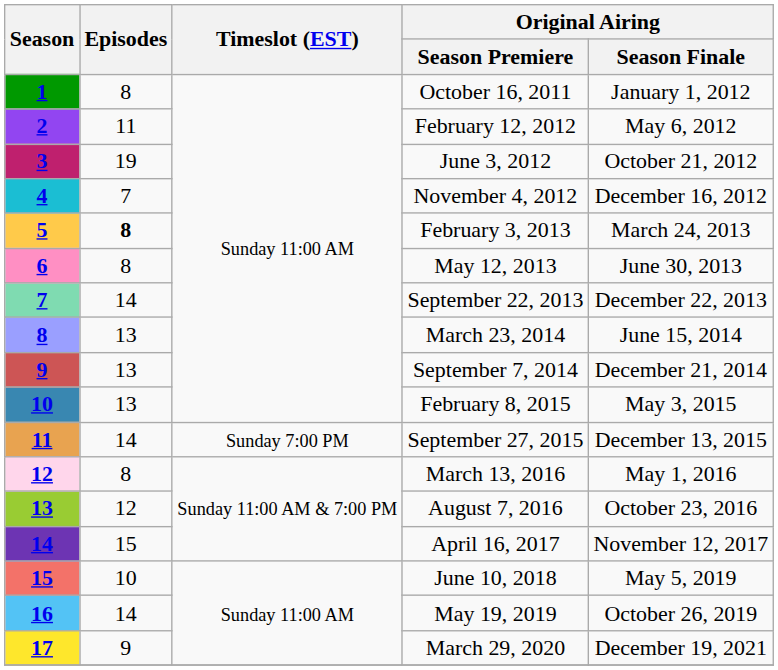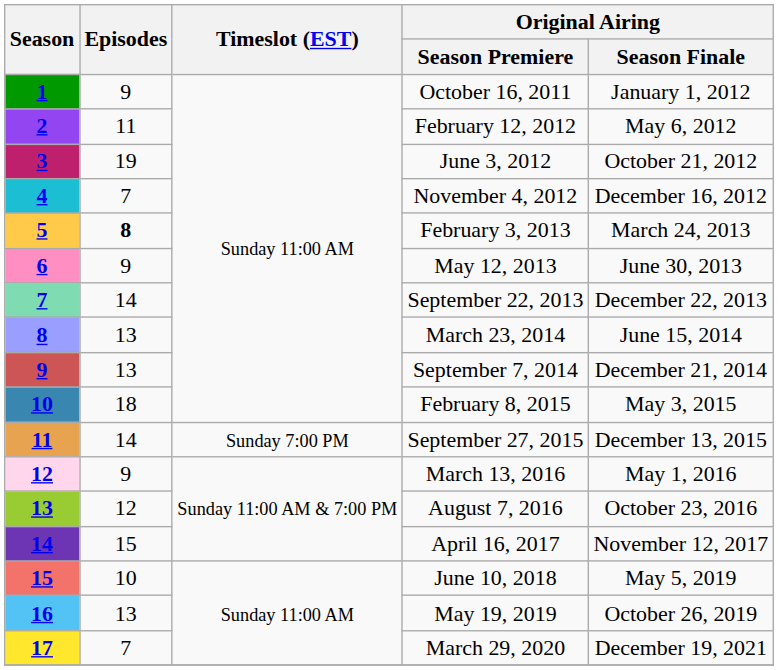 <table style="text-align:center;" class="wikitable">
 <tr>
 <th rowspan="2">Season</th>
 <th rowspan="2">Episodes</th>
 <th rowspan="2">Timeslot (<a href='#'>EST</a>)</th>
 <th colspan="3">Original Airing</th>
 </tr>
 <tr>
 <th>Season Premiere</th>
 <th>Season Finale</th>
 </tr>
 <tr>
 <th style="background:#090"><a href='#'>1</a></th>
-<td>8</td>
+<td>9</td>
 <td rowspan="10"><small>Sunday 11:00 AM</small></td>
 <td>October 16, 2011</td>
 <td>January 1, 2012</td>
 </tr>
 <tr>
 <th style="background:#9245f1"><a href='#'>2</a></th>
 <td>11</td>
 <td>February 12, 2012</td>
 <td>May 6, 2012</td>
 </tr>
 <tr>
 <th style="background:#bf206e"><a href='#'>3</a></th>
 <td>19</td>
 <td>June 3, 2012</td>
 <td>October 21, 2012</td>
 </tr>
 <tr>
 <th style="background-color: #1BBED3"><a href='#'>4</a></th>
 <td>7</td>
 <td>November 4, 2012</td>
 <td>December 16, 2012</td>
 </tr>
 <tr>
 <th style="background:#ffca4a"><a href='#'>5</a></th>
 <td><strong>8</strong></td>
 <td>February 3, 2013</td>
 <td>March 24, 2013</td>
 </tr>
 <tr>
 <th style="background:#ff8fc3;"><a href='#'>6</a></th>
-<td>8</td>
+<td>9</td>
 <td>May 12, 2013</td>
 <td>June 30, 2013</td>
 </tr>
 <tr>
 <th style="background:#7fdbb1;"><a href='#'>7</a></th>
 <td>14</td>
 <td>September 22, 2013</td>
 <td>December 22, 2013</td>
 </tr>
 <tr>
 <th style="background:#9a9fff;"><a href='#'>8</a></th>
 <td>13</td>
 <td>March 23, 2014</td>
 <td>June 15, 2014</td>
 </tr>
 <tr>
 <th style="background-color: #CD5555; color: #FFFFFF;"><a href='#'>9</a></th>
 <td>13</td>
 <td>September 7, 2014</td>
 <td>December 21, 2014</td>
 </tr>
 <tr>
 <th style="background-color: #3987b1; color: #FFFFFF;"><a href='#'>10</a></th>
-<td>13</td>
+<td>18</td>
 <td>February 8, 2015</td>
 <td>May 3, 2015</td>
 </tr>
 <tr>
 <th style="background-color: #e8a350; color: #FFFFFF;"><a href='#'>11</a></th>
 <td>14</td>
 <td rowspan="1"><small>Sunday 7:00 PM</small></td>
 <td>September 27, 2015</td>
 <td>December 13, 2015</td>
 </tr>
 <tr>
 <th style="background-color: #ffd6eb; color: #FFFFFF;"><a href='#'>12</a></th>
-<td>8</td>
+<td>9</td>
 <td rowspan="3"><small>Sunday 11:00 AM & 7:00 PM</small></td>
 <td>March 13, 2016</td>
 <td>May 1, 2016</td>
 </tr>
 <tr>
 <th style="background-color: #9c3; color: #FFFFFF;"><a href='#'>13</a></th>
 <td>12</td>
 <td>August 7, 2016</td>
 <td>October 23, 2016</td>
 </tr>
 <tr>
 <th style="background-color: #6D34B3; color: #FFFFFF;"><a href='#'>14</a></th>
 <td>15</td>
 <td>April 16, 2017</td>
 <td>November 12, 2017</td>
 </tr>
 <tr>
 <th style="background-color: #F37269; color: #FFFFFF;"><a href='#'>15</a></th>
 <td>10</td>
 <td rowspan="3"><small>Sunday 11:00 AM</small></td>
 <td>June 10, 2018</td>
 <td>May 5, 2019</td>
 </tr>
 <tr>
 <th style="background-color: #53c3f5; color: #FFFFFF;"><a href='#'>16</a></th>
-<td>14</td>
+<td>13</td>
 <td>May 19, 2019</td>
 <td>October 26, 2019</td>
 </tr>
 <tr>
 <th style="background-color: #fee72c; color: #FFFFFF;"><a href='#'>17</a></th>
-<td>9</td>
+<td>7</td>
 <td>March 29, 2020</td>
 <td>December 19, 2021</td>
 </tr>
 <tr>
 </tr>
 </table>
